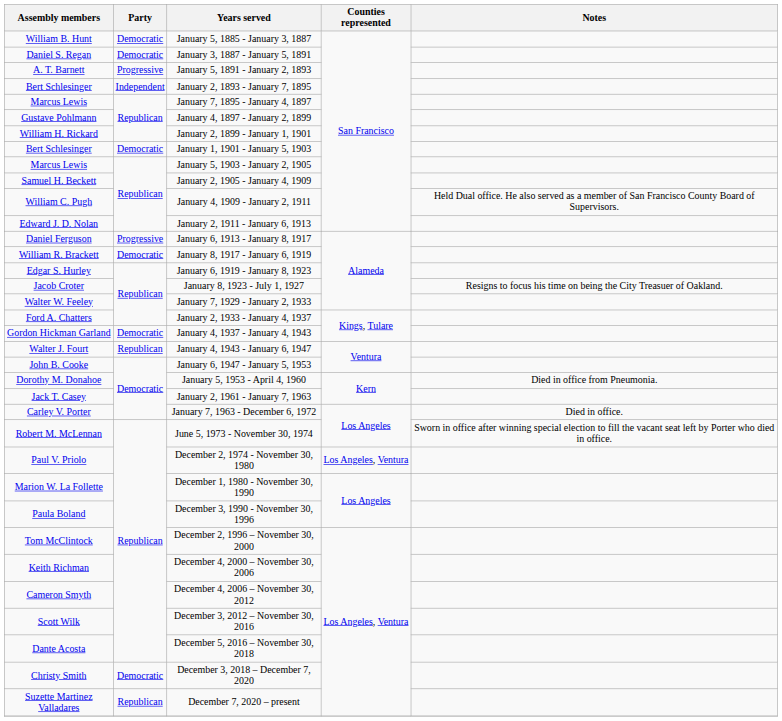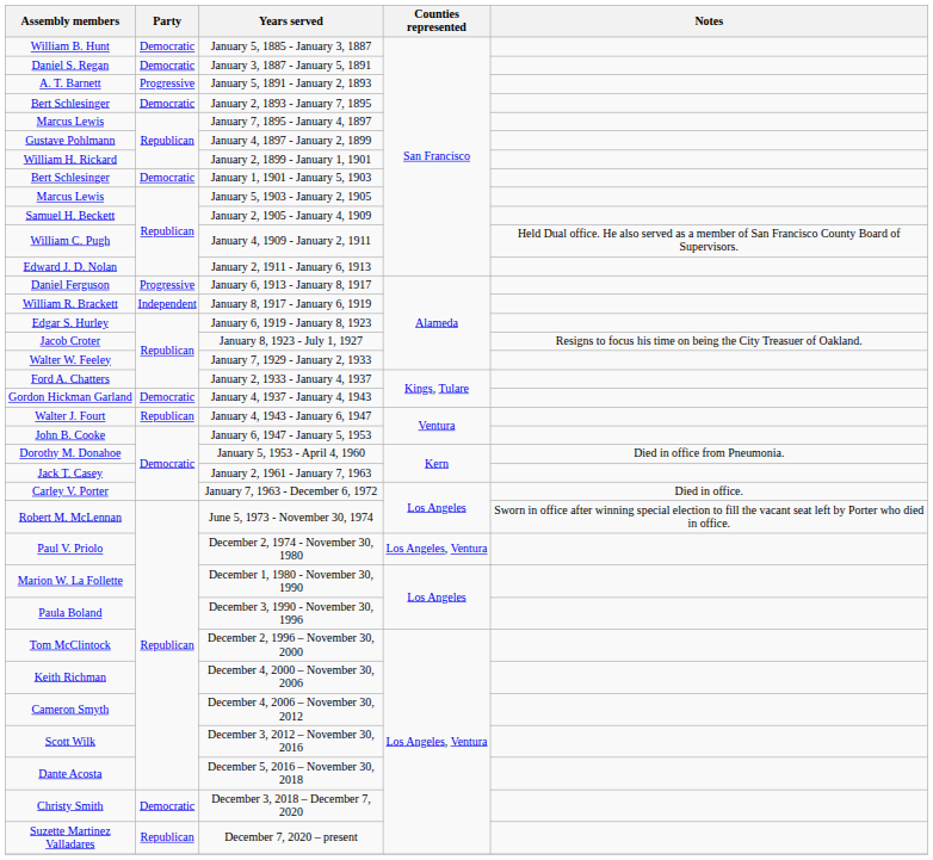 <table class=wikitable style="text-align:center">
 <tr>
 <th>Assembly members</th>
 <th>Party</th>
 <th>Years served</th>
 <th>Counties represented</th>
 <th>Notes</th>
 </tr>
 <tr>
 <td><a href='#'>William B. Hunt</a></td>
 <td><a href='#'>Democratic</a></td>
 <td>January 5, 1885 - January 3, 1887</td>
 <td rowspan=12><a href='#'>San Francisco</a></td>
 <td></td>
 </tr>
 <tr>
 <td><a href='#'>Daniel S. Regan</a></td>
 <td><a href='#'>Democratic</a></td>
 <td>January 3, 1887 - January 5, 1891</td>
 <td></td>
 </tr>
 <tr>
 <td><a href='#'>A. T. Barnett</a></td>
 <td><a href='#'>Progressive</a></td>
 <td>January 5, 1891 - January 2, 1893</td>
 <td></td>
 </tr>
 <tr>
 <td><a href='#'>Bert Schlesinger</a></td>
-<td><a href='#'>Independent</a></td>
+<td><a href='#'>Democratic</a></td>
 <td>January 2, 1893 - January 7, 1895</td>
 <td></td>
 </tr>
 <tr>
 <td><a href='#'>Marcus Lewis</a></td>
 <td rowspan=3 ><a href='#'>Republican</a></td>
 <td>January 7, 1895 - January 4, 1897</td>
 <td></td>
 </tr>
 <tr>
 <td><a href='#'>Gustave Pohlmann</a></td>
 <td>January 4, 1897 - January 2, 1899</td>
 <td></td>
 </tr>
 <tr>
 <td><a href='#'>William H. Rickard</a></td>
 <td>January 2, 1899 - January 1, 1901</td>
 <td></td>
 </tr>
 <tr>
 <td><a href='#'>Bert Schlesinger</a></td>
 <td><a href='#'>Democratic</a></td>
 <td>January 1, 1901 - January 5, 1903</td>
 <td></td>
 </tr>
 <tr>
 <td><a href='#'>Marcus Lewis</a></td>
 <td rowspan=5 ><a href='#'>Republican</a></td>
 <td>January 5, 1903 - January 2, 1905</td>
 <td></td>
 </tr>
 <tr>
 <td><a href='#'>Samuel H. Beckett</a></td>
 <td>January 2, 1905 - January 4, 1909</td>
 <td></td>
 </tr>
 <tr>
 <td><a href='#'>William C. Pugh</a></td>
 <td>January 4, 1909 - January 2, 1911</td>
 <td>Held Dual office. He also served as a member of San Francisco County Board of Supervisors.</td>
 </tr>
 <tr>
 <td><a href='#'>Edward J. D. Nolan</a></td>
 <td>January 2, 1911 - January 6, 1913</td>
 <td></td>
 </tr>
 <tr>
 <td rowspan=2><a href='#'>Daniel Ferguson</a></td>
 <td rowspan=2>January 6, 1913 - January 8, 1917</td>
 <td rowspan=6><a href='#'>Alameda</a></td>
 <td rowspan=2></td>
 </tr>
 <tr>
 <td><a href='#'>Progressive</a></td>
 </tr>
 <tr>
 <td><a href='#'>William R. Brackett</a></td>
-<td><a href='#'>Democratic</a></td>
+<td><a href='#'>Independent</a></td>
 <td>January 8, 1917 - January 6, 1919</td>
 <td></td>
 </tr>
 <tr>
 <td><a href='#'>Edgar S. Hurley</a></td>
 <td rowspan=4 ><a href='#'>Republican</a></td>
 <td>January 6, 1919 - January 8, 1923</td>
 <td></td>
 </tr>
 <tr>
 <td><a href='#'>Jacob Croter</a></td>
 <td>January 8, 1923 - July 1, 1927</td>
 <td>Resigns to focus his time on being the City Treasuer of Oakland.</td>
 </tr>
 <tr>
 <td><a href='#'>Walter W. Feeley</a></td>
 <td>January 7, 1929 - January 2, 1933</td>
 <td></td>
 </tr>
 <tr>
 <td><a href='#'>Ford A. Chatters</a></td>
 <td>January 2, 1933 - January 4, 1937</td>
 <td rowspan=2><a href='#'>Kings</a>, <a href='#'>Tulare</a></td>
 <td></td>
 </tr>
 <tr>
 <td><a href='#'>Gordon Hickman Garland</a></td>
 <td><a href='#'>Democratic</a></td>
 <td>January 4, 1937 - January 4, 1943</td>
 <td></td>
 </tr>
 <tr>
 <td><a href='#'>Walter J. Fourt</a></td>
 <td><a href='#'>Republican</a></td>
 <td>January 4, 1943 - January 6, 1947</td>
 <td rowspan=2><a href='#'>Ventura</a></td>
 <td></td>
 </tr>
 <tr>
 <td><a href='#'>John B. Cooke</a></td>
 <td rowspan=4 ><a href='#'>Democratic</a></td>
 <td>January 6, 1947 - January 5, 1953</td>
 <td></td>
 </tr>
 <tr>
 <td><a href='#'>Dorothy M. Donahoe</a></td>
 <td>January 5, 1953 - April 4, 1960</td>
 <td rowspan=2><a href='#'>Kern</a></td>
 <td>Died in office from Pneumonia.</td>
 </tr>
 <tr>
 <td><a href='#'>Jack T. Casey</a></td>
 <td>January 2, 1961 - January 7, 1963</td>
 <td></td>
 </tr>
 <tr>
 <td><a href='#'>Carley V. Porter</a></td>
 <td>January 7, 1963 - December 6, 1972</td>
 <td rowspan=2><a href='#'>Los Angeles</a></td>
 <td>Died in office.</td>
 </tr>
 <tr>
 <td><a href='#'>Robert M. McLennan</a></td>
 <td rowspan=10 ><a href='#'>Republican</a></td>
 <td>June 5, 1973 - November 30, 1974</td>
 <td>Sworn in office after winning special election to fill the vacant seat left by Porter who died in office.</td>
 </tr>
 <tr>
 <td><a href='#'>Paul V. Priolo</a></td>
 <td>December 2, 1974 - November 30, 1980</td>
 <td rowspan=2><a href='#'>Los Angeles</a>, <a href='#'>Ventura</a></td>
 <td></td>
 </tr>
 <tr>
 <td rowspan=2><a href='#'>Marion W. La Follette</a></td>
 <td rowspan=2>December 1, 1980 - November 30, 1990</td>
 <td rowspan=2></td>
 </tr>
 <tr>
 <td rowspan=2><a href='#'>Los Angeles</a></td>
 </tr>
 <tr>
 <td><a href='#'>Paula Boland</a></td>
 <td>December 3, 1990 - November 30, 1996</td>
 <td></td>
 </tr>
 <tr>
 <td><a href='#'>Tom McClintock</a></td>
 <td>December 2, 1996 – November 30, 2000</td>
 <td rowspan=7><a href='#'>Los Angeles</a>, <a href='#'>Ventura</a></td>
 <td></td>
 </tr>
 <tr>
 <td><a href='#'>Keith Richman</a></td>
 <td>December 4, 2000 – November 30, 2006</td>
 <td></td>
 </tr>
 <tr>
 <td><a href='#'>Cameron Smyth</a></td>
 <td>December 4, 2006 – November 30, 2012</td>
 <td></td>
 </tr>
 <tr>
 <td><a href='#'>Scott Wilk</a></td>
 <td>December 3, 2012 – November 30, 2016</td>
 <td></td>
 </tr>
 <tr>
 <td><a href='#'>Dante Acosta</a></td>
 <td>December 5, 2016 – November 30, 2018</td>
 <td></td>
 </tr>
 <tr>
 <td><a href='#'>Christy Smith</a></td>
 <td><a href='#'>Democratic</a></td>
 <td>December 3, 2018 – December 7, 2020</td>
 <td></td>
 </tr>
 <tr>
 <td><a href='#'>Suzette Martinez Valladares</a></td>
 <td><a href='#'>Republican</a></td>
 <td>December 7, 2020 – present</td>
 <td></td>
 </tr>
 <tr>
 </tr>
 </table>
